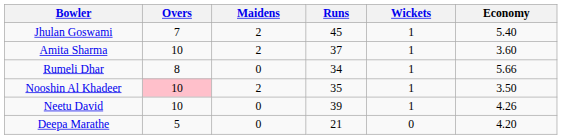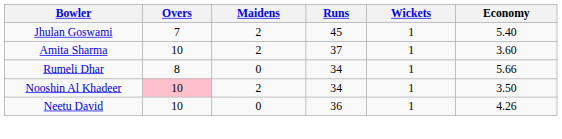 <table border="1" cellpadding="1" cellspacing="0" style="border: gray solid 1px; border-collapse: collapse; text-align: center; width: 60%;" class=wikitable>
 <tr>
 <th width="25%"><a href='#'>Bowler</a></th>
 <th><a href='#'>Overs</a></th>
 <th><a href='#'>Maidens</a></th>
 <th><a href='#'>Runs</a></th>
 <th><a href='#'>Wickets</a></th>
 <th>Economy</th>
 </tr>
 <tr>
 <td><a href='#'>Jhulan Goswami</a></td>
 <td>7</td>
 <td>2</td>
 <td>45</td>
 <td>1</td>
 <td>5.40</td>
 </tr>
 <tr>
 <td><a href='#'>Amita Sharma</a></td>
 <td>10</td>
 <td>2</td>
 <td>37</td>
 <td>1</td>
 <td>3.60</td>
 </tr>
 <tr>
 <td><a href='#'>Rumeli Dhar</a></td>
 <td>8</td>
 <td>0</td>
 <td>34</td>
 <td>1</td>
 <td>5.66</td>
 </tr>
 <tr>
 <td><a href='#'>Nooshin Al Khadeer</a></td>
 <td style="background: pink;">10</td>
 <td>2</td>
-<td>35</td>
+<td>34</td>
 <td>1</td>
 <td>3.50</td>
 </tr>
 <tr>
 <td><a href='#'>Neetu David</a></td>
 <td>10</td>
 <td>0</td>
-<td>39</td>
+<td>36</td>
 <td>1</td>
 <td>4.26</td>
 </tr>
-<tr>
-<td><a href='#'>Deepa Marathe</a></td>
-<td>5</td>
-<td>0</td>
-<td>21</td>
-<td>0</td>
-<td>4.20</td>
-</tr>
 </table>
